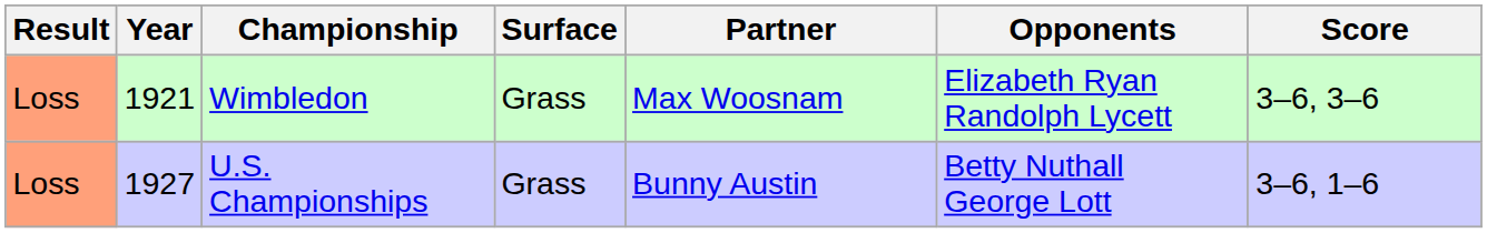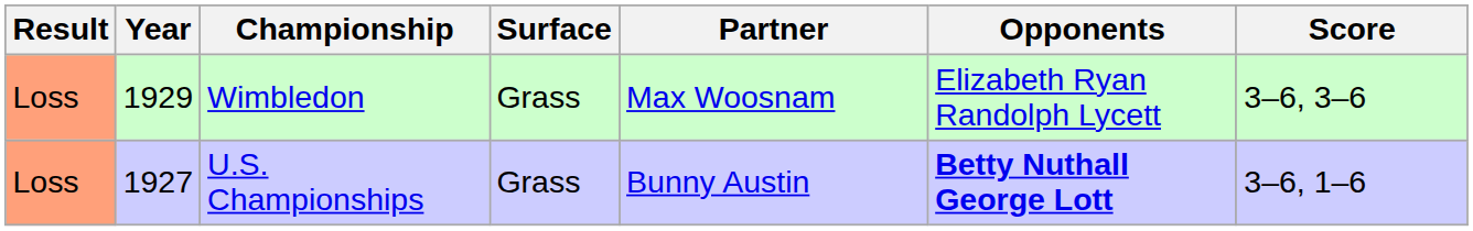 <table class="sortable wikitable">
 <tr>
 <th style="width:40px">Result</th>
 <th style="width:30px">Year</th>
 <th style="width:140px">Championship</th>
 <th style="width:50px">Surface</th>
 <th style="width:150px">Partner</th>
 <th style="width:150px">Opponents</th>
 <th style="width:110px" class="unsortable">Score</th>
 </tr>
 <tr style="background:#ccffcc;">
 <td style="background:#ffa07a;">Loss</td>
-<td>1921</td>
+<td>1929</td>
 <td><a href='#'>Wimbledon</a></td>
 <td>Grass</td>
 <td> <a href='#'>Max Woosnam</a></td>
 <td> <a href='#'>Elizabeth Ryan</a> <br>  <a href='#'>Randolph Lycett</a></td>
 <td>3–6, 3–6</td>
 </tr>
 <tr style="background:#ccccff;">
 <td style="background:#ffa07a;">Loss</td>
 <td>1927</td>
 <td><a href='#'>U.S. Championships</a></td>
 <td>Grass</td>
 <td> <a href='#'>Bunny Austin</a></td>
-<td> <a href='#'>Betty Nuthall</a> <br>  <a href='#'>George Lott</a></td>
+<td><strong> <a href='#'>Betty Nuthall</a> <br>  <a href='#'>George Lott</a></strong></td>
 <td>3–6, 1–6</td>
 </tr>
 </table>
